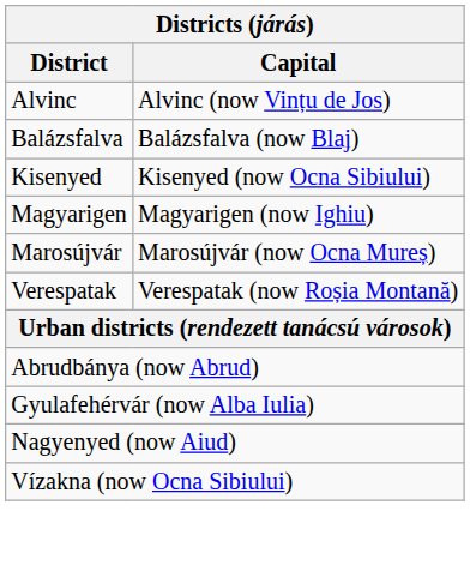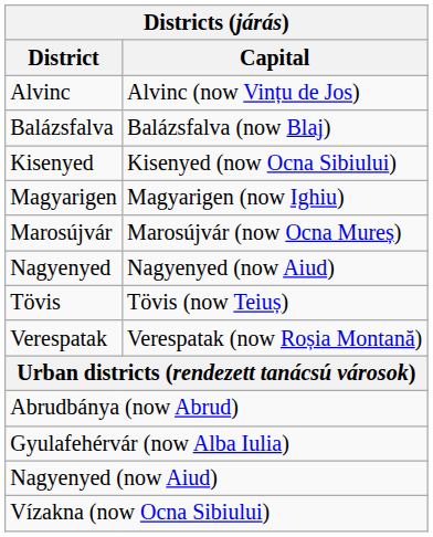 <table class="wikitable">
 <tr>
 <th colspan=2>Districts (<em>járás</em>)</th>
 </tr>
 <tr>
 <th>District</th>
 <th>Capital</th>
 </tr>
 <tr>
 <td> Alvinc</td>
 <td>Alvinc (now <a href='#'>Vințu de Jos</a>)</td>
 </tr>
 <tr>
 <td> Balázsfalva</td>
 <td>Balázsfalva (now <a href='#'>Blaj</a>)</td>
 </tr>
 <tr>
 <td> Kisenyed</td>
 <td>Kisenyed (now <a href='#'>Ocna Sibiului</a>)</td>
 </tr>
 <tr>
 <td> Magyarigen</td>
 <td>Magyarigen (now <a href='#'>Ighiu</a>)</td>
 </tr>
 <tr>
 <td> Marosújvár</td>
 <td>Marosújvár (now <a href='#'>Ocna Mureș</a>)</td>
 </tr>
 <tr>
+<td> Nagyenyed</td>
+<td>Nagyenyed (now <a href='#'>Aiud</a>)</td>
+</tr>
+<tr>
+<td>Tövis <em></em></td>
+<td>Tövis (now <a href='#'>Teiuș</a>)</td>
+</tr>
+<tr>
 <td> Verespatak</td>
 <td>Verespatak (now <a href='#'>Roșia Montană</a>)</td>
 </tr>
 <tr>
 <th colspan=2>Urban districts (<em>rendezett tanácsú városok</em>)</th>
 </tr>
 <tr>
 <td colspan=2>Abrudbánya (now <a href='#'>Abrud</a>)</td>
 </tr>
 <tr>
 <td colspan=2>Gyulafehérvár (now <a href='#'>Alba Iulia</a>)</td>
 </tr>
 <tr>
 <td colspan=2>Nagyenyed (now <a href='#'>Aiud</a>)</td>
 </tr>
 <tr>
 <td colspan=2>Vízakna (now <a href='#'>Ocna Sibiului</a>)</td>
 </tr>
 </table>
